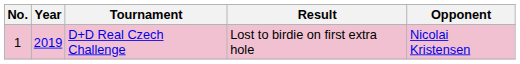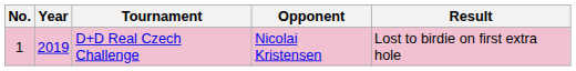 <table class="wikitable" style="font-size:95%;">
 <tr>
 <th>No.</th>
 <th>Year</th>
 <th>Tournament</th>
+<th>Opponent</th>
 <th>Result</th>
-<th>Opponent</th>
 </tr>
 <tr style="background:#F2C1D1;">
 <td align=center>1</td>
 <td><a href='#'>2019</a></td>
 <td><a href='#'>D+D Real Czech Challenge</a></td>
+<td> <a href='#'>Nicolai Kristensen</a></td>
 <td>Lost to birdie on first extra hole</td>
-<td> <a href='#'>Nicolai Kristensen</a></td>
 </tr>
 </table>
